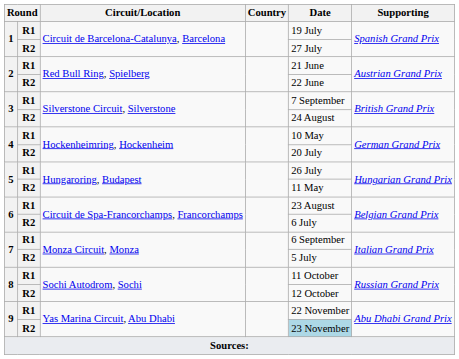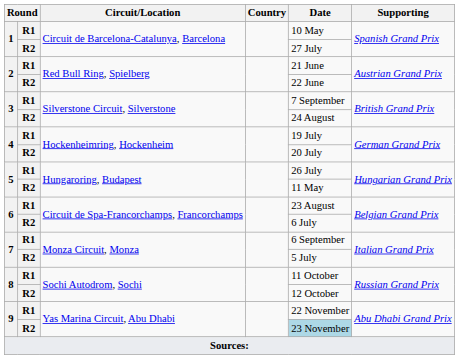 <table class="wikitable" style="font-size: 85%;">
 <tr>
 <th colspan=2>Round</th>
 <th>Circuit/Location</th>
 <th>Country</th>
 <th>Date</th>
 <th>Supporting</th>
 </tr>
 <tr>
 <th rowspan=2>1</th>
 <th>R1</th>
 <td rowspan=2><a href='#'>Circuit de Barcelona-Catalunya</a>, <a href='#'>Barcelona</a></td>
 <td rowspan=2></td>
-<td>19 July</td>
+<td>10 May</td>
 <td rowspan=2><em><a href='#'>Spanish Grand Prix</a></em></td>
 </tr>
 <tr>
 <th>R2</th>
 <td>27 July</td>
 </tr>
 <tr>
 <th rowspan=2>2</th>
 <th>R1</th>
 <td rowspan=2><a href='#'>Red Bull Ring</a>, <a href='#'>Spielberg</a></td>
 <td rowspan=2></td>
 <td>21 June</td>
 <td rowspan=2><em><a href='#'>Austrian Grand Prix</a></em></td>
 </tr>
 <tr>
 <th>R2</th>
 <td>22 June</td>
 </tr>
 <tr>
 <th rowspan=2>3</th>
 <th>R1</th>
 <td rowspan=2><a href='#'>Silverstone Circuit</a>, <a href='#'>Silverstone</a></td>
 <td rowspan=2></td>
 <td>7 September</td>
 <td rowspan=2><em><a href='#'>British Grand Prix</a></em></td>
 </tr>
 <tr>
 <th>R2</th>
 <td>24 August</td>
 </tr>
 <tr>
 <th rowspan=2>4</th>
 <th>R1</th>
 <td rowspan=2><a href='#'>Hockenheimring</a>, <a href='#'>Hockenheim</a></td>
 <td rowspan=2></td>
-<td>10 May</td>
+<td>19 July</td>
 <td rowspan=2><em><a href='#'>German Grand Prix</a></em></td>
 </tr>
 <tr>
 <th>R2</th>
 <td>20 July</td>
 </tr>
 <tr>
 <th rowspan=2>5</th>
 <th>R1</th>
 <td rowspan=2><a href='#'>Hungaroring</a>, <a href='#'>Budapest</a></td>
 <td rowspan=2></td>
 <td>26 July</td>
 <td rowspan=2><em><a href='#'>Hungarian Grand Prix</a></em></td>
 </tr>
 <tr>
 <th>R2</th>
 <td>11 May</td>
 </tr>
 <tr>
 <th rowspan=2>6</th>
 <th>R1</th>
 <td rowspan=2><a href='#'>Circuit de Spa-Francorchamps</a>, <a href='#'>Francorchamps</a></td>
 <td rowspan=2></td>
 <td>23 August</td>
 <td rowspan=2><em><a href='#'>Belgian Grand Prix</a></em></td>
 </tr>
 <tr>
 <th>R2</th>
 <td>6 July</td>
 </tr>
 <tr>
 <th rowspan=2>7</th>
 <th>R1</th>
 <td rowspan=2><a href='#'>Monza Circuit</a>, <a href='#'>Monza</a></td>
 <td rowspan=2></td>
 <td>6 September</td>
 <td rowspan=2><em><a href='#'>Italian Grand Prix</a></em></td>
 </tr>
 <tr>
 <th>R2</th>
 <td>5 July</td>
 </tr>
 <tr>
 <th rowspan=2>8</th>
 <th>R1</th>
 <td rowspan=2><a href='#'>Sochi Autodrom</a>, <a href='#'>Sochi</a></td>
 <td rowspan=2></td>
 <td>11 October</td>
 <td rowspan=2><em><a href='#'>Russian Grand Prix</a></em></td>
 </tr>
 <tr>
 <th>R2</th>
 <td>12 October</td>
 </tr>
 <tr>
 <th rowspan=2>9</th>
 <th>R1</th>
 <td rowspan=2><a href='#'>Yas Marina Circuit</a>, <a href='#'>Abu Dhabi</a></td>
 <td rowspan=2></td>
 <td>22 November</td>
 <td rowspan=2><em><a href='#'>Abu Dhabi Grand Prix</a></em></td>
 </tr>
 <tr>
 <th>R2</th>
 <td style="background: lightblue;">23 November</td>
 </tr>
 <tr>
 <td colspan="6" style="background-color:#EAECF0;text-align:center" align="bottom"><strong>Sources:</strong></td>
 </tr>
 </table>
